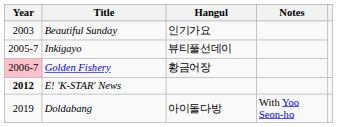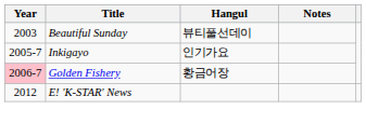 <table class="wikitable sortable">
 <tr style="background:#B0C4DE;">
 <th style="width:50px;">Year</th>
 <th style="width:180px;">Title</th>
 <th style="width:130px;">Hangul</th>
 <th style="width:100px;">Notes</th>
 <th></th>
 </tr>
 <tr>
 <td style="text-align:center">2003</td>
 <td><em>Beautiful Sunday</em></td>
-<td>인기가요</td>
+<td>뷰티풀선데이</td>
 <td></td>
 <td rowspan="3"></td>
 </tr>
 <tr>
 <td style="text-align:center">2005-7</td>
 <td><em>Inkigayo</em></td>
-<td>뷰티풀선데이</td>
+<td>인기가요</td>
 <td></td>
 </tr>
 <tr>
 <td style="background: pink; text-align:center">2006-7</td>
 <td><em><a href='#'>Golden Fishery</a></em></td>
 <td>황금어장</td>
 <td></td>
 </tr>
 <tr>
-<td style="text-align:center"><strong>2012</strong></td>
+<td style="text-align:center">2012</td>
 <td><em>E! 'K-STAR' News</em></td>
 <td></td>
 <td></td>
 <td></td>
 </tr>
-<tr>
-<td style="text-align:center">2019</td>
-<td><em>Doldabang</em> </td>
-<td>아이돌다방</td>
-<td>With <a href='#'>Yoo Seon-ho</a></td>
-<td></td>
-</tr>
 </table>
